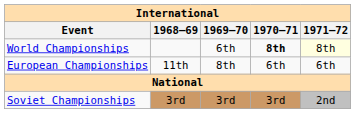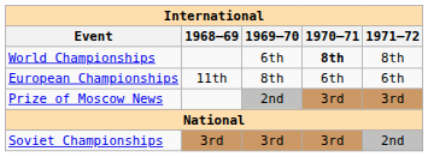 <table class="wikitable" style="text-align:center">
 <tr>
 <th style="background-color: #ffdead; " colspan=5 align=center>International</th>
 </tr>
 <tr>
 <th>Event</th>
 <th>1968–69</th>
 <th>1969–70</th>
 <th>1970–71</th>
 <th>1971–72</th>
 </tr>
 <tr>
 <td align=left><a href='#'>World Championships</a></td>
 <td></td>
 <td>6th</td>
 <td><strong>8th</strong></td>
-<td style="background: lightyellow;">8th</td>
+<td>8th</td>
 </tr>
 <tr>
 <td align=left><a href='#'>European Championships</a></td>
 <td>11th</td>
 <td>8th</td>
 <td>6th</td>
 <td>6th</td>
+</tr>
+<tr>
+<td align=left><a href='#'>Prize of Moscow News</a></td>
+<td></td>
+<td bgcolor=silver>2nd</td>
+<td bgcolor=cc9966>3rd</td>
+<td bgcolor=cc9966>3rd</td>
 </tr>
 <tr>
 <th style="background-color: #ffdead; " colspan=5 align=center>National</th>
 </tr>
 <tr>
 <td align=left><a href='#'>Soviet Championships</a></td>
 <td bgcolor=cc9966>3rd</td>
 <td bgcolor=cc9966>3rd</td>
 <td bgcolor=cc9966>3rd</td>
 <td bgcolor=silver>2nd</td>
 </tr>
 </table>
